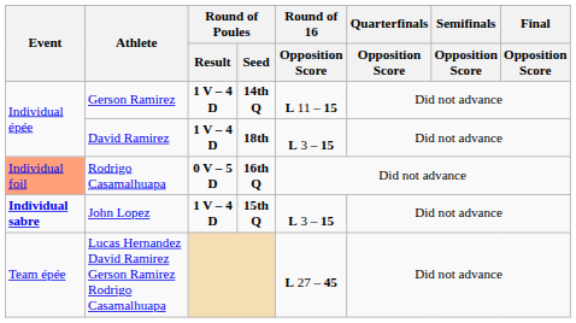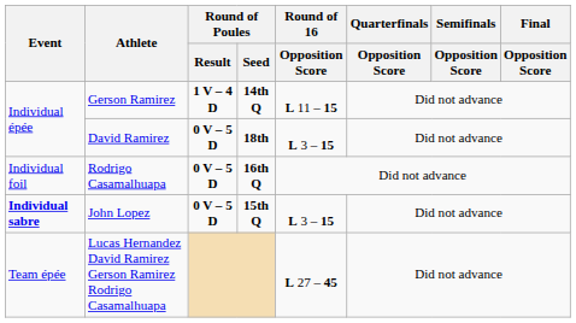 <table class="wikitable" border="1" style="font-size:90%">
 <tr>
 <th rowspan=2>Event</th>
 <th rowspan=2>Athlete</th>
 <th colspan=2>Round of Poules</th>
 <th>Round of 16</th>
 <th>Quarterfinals</th>
 <th>Semifinals</th>
 <th>Final</th>
 </tr>
 <tr>
 <th>Result</th>
 <th>Seed</th>
 <th>Opposition<br>Score</th>
 <th>Opposition<br>Score</th>
 <th>Opposition<br>Score</th>
 <th>Opposition<br>Score</th>
 </tr>
 <tr>
 <td rowspan=2><a href='#'>Individual épée</a></td>
 <td><a href='#'>Gerson Ramirez</a></td>
 <td align=center><strong>1 V – 4 D</strong></td>
 <td align=center><strong>14th Q</strong></td>
 <td align=center><br><strong>L</strong> 11 – <strong>15</strong></td>
 <td align=center colspan="7">Did not advance</td>
 </tr>
 <tr>
 <td><a href='#'>David Ramirez</a></td>
-<td align=center><strong>1 V – 4 D</strong></td>
+<td align=center><strong>0 V – 5 D</strong></td>
 <td align=center><strong>18th</strong></td>
 <td align=center><br><strong>L</strong> 3 – <strong>15</strong></td>
 <td align=center colspan="7">Did not advance</td>
 </tr>
 <tr>
-<td style="background: lightsalmon;"><a href='#'>Individual foil</a></td>
+<td><a href='#'>Individual foil</a></td>
 <td><a href='#'>Rodrigo Casamalhuapa</a></td>
 <td align=center><strong>0 V – 5 D</strong></td>
 <td align=center><strong>16th Q</strong></td>
 <td align=center colspan="7">Did not advance</td>
 </tr>
 <tr>
 <td><strong><a href='#'>Individual sabre</a></strong></td>
 <td><a href='#'>John Lopez</a></td>
-<td align=center><strong>1 V – 4 D</strong></td>
+<td align=center><strong>0 V – 5 D</strong></td>
 <td align=center><strong>15th Q</strong></td>
 <td align=center><br><strong>L</strong> 3 – <strong>15</strong></td>
 <td align=center colspan="7">Did not advance</td>
 </tr>
 <tr>
 <td><a href='#'>Team épée</a></td>
 <td><a href='#'>Lucas Hernandez</a><br><a href='#'>David Ramirez</a><br><a href='#'>Gerson Ramirez</a><br><a href='#'>Rodrigo Casamalhuapa</a></td>
 <td align=center bgcolor=wheat colspan=2></td>
 <td align=center><br><strong>L</strong> 27 – <strong>45</strong></td>
 <td align=center colspan="7">Did not advance</td>
 </tr>
 </table>
